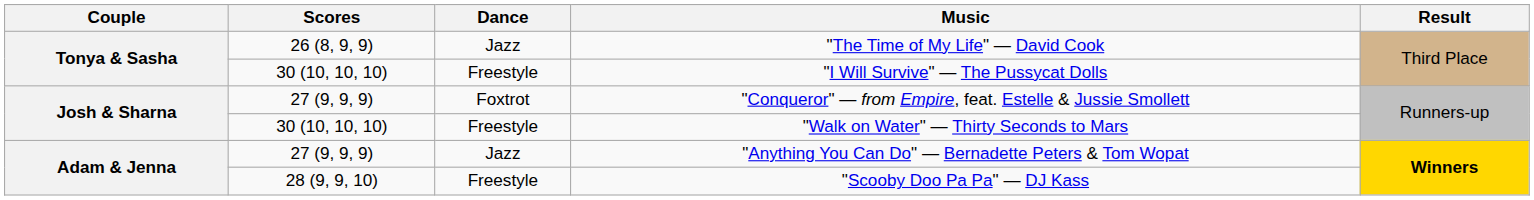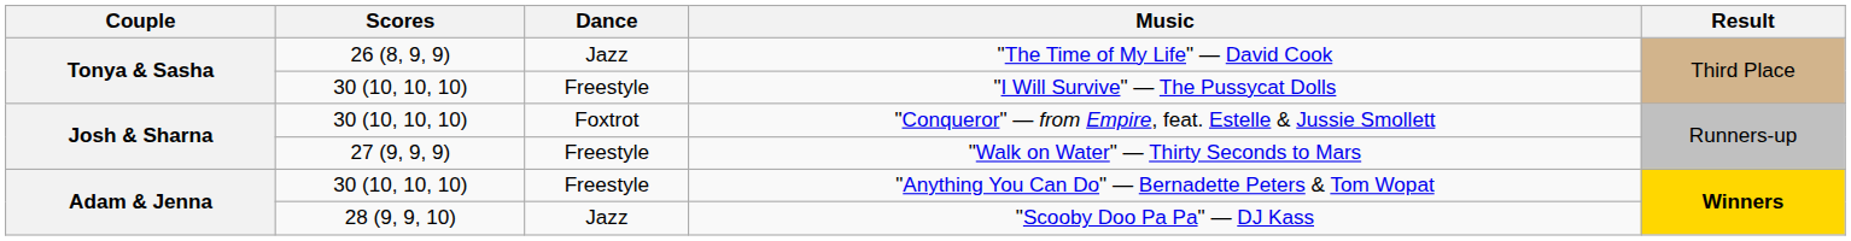 <table class="wikitable sortable" style="text-align:center; width: 90%">
 <tr>
 <th scope="col">Couple</th>
 <th scope="col">Scores</th>
 <th scope="col" class="unsortable">Dance</th>
 <th scope="col" class="unsortable">Music</th>
 <th scope="col" class="unsortable">Result</th>
 </tr>
 <tr>
 <th scope="row" rowspan=2>Tonya & Sasha</th>
 <td>26 (8, 9, 9)</td>
 <td>Jazz</td>
 <td>"<a href='#'>The Time of My Life</a>" — <a href='#'>David Cook</a></td>
 <td rowspan=2 bgcolor=tan>Third Place</td>
 </tr>
 <tr>
 <td>30 (10, 10, 10)</td>
 <td>Freestyle</td>
 <td>"<a href='#'>I Will Survive</a>" — <a href='#'>The Pussycat Dolls</a></td>
 </tr>
 <tr>
 <th scope="row" rowspan=2>Josh & Sharna</th>
-<td>27 (9, 9, 9)</td>
+<td>30 (10, 10, 10)</td>
 <td>Foxtrot</td>
 <td>"<a href='#'>Conqueror</a>" — <em>from <a href='#'>Empire</a></em>, feat. <a href='#'>Estelle</a> & <a href='#'>Jussie Smollett</a></td>
 <td rowspan=2 bgcolor=silver>Runners-up</td>
 </tr>
 <tr>
-<td>30 (10, 10, 10)</td>
+<td>27 (9, 9, 9)</td>
 <td>Freestyle</td>
 <td>"<a href='#'>Walk on Water</a>" — <a href='#'>Thirty Seconds to Mars</a></td>
 </tr>
 <tr>
 <th scope="row" rowspan=2>Adam & Jenna</th>
-<td>27 (9, 9, 9)</td>
-<td>Jazz</td>
+<td>30 (10, 10, 10)</td>
+<td>Freestyle</td>
 <td>"<a href='#'>Anything You Can Do</a>" — <a href='#'>Bernadette Peters</a> & <a href='#'>Tom Wopat</a></td>
 <td rowspan=2 bgcolor=gold><strong>Winners</strong></td>
 </tr>
 <tr>
 <td>28 (9, 9, 10)</td>
-<td>Freestyle</td>
+<td>Jazz</td>
 <td>"<a href='#'>Scooby Doo Pa Pa</a>" — <a href='#'>DJ Kass</a></td>
 </tr>
 </table>
